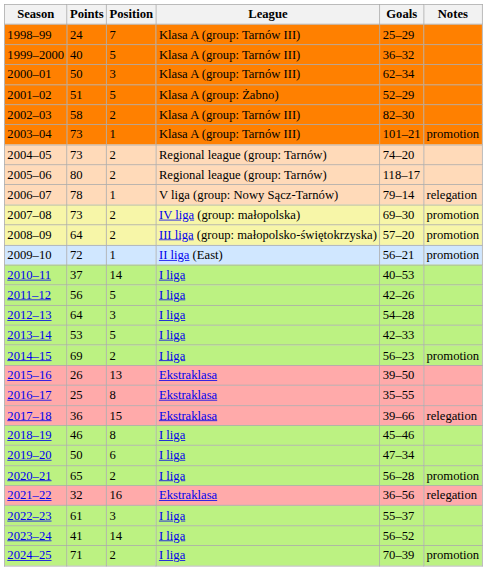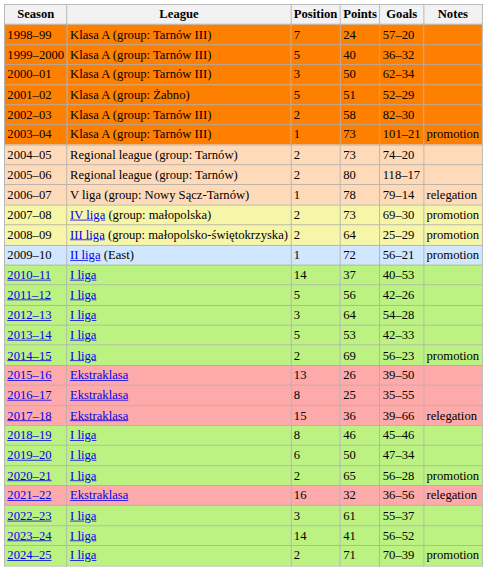 <table class="wikitable">
 <tr>
 <th>Season</th>
+<th>League</th>
+<th>Position</th>
 <th>Points</th>
-<th>Position</th>
-<th>League</th>
 <th>Goals</th>
 <th>Notes</th>
 </tr>
 <tr bgcolor=#FF8000>
 <td>1998–99</td>
+<td>Klasa A (group: Tarnów III)</td>
+<td>7</td>
 <td>24</td>
-<td>7</td>
-<td>Klasa A (group: Tarnów III)</td>
-<td>25–29</td>
+<td>57–20</td>
 <td></td>
 </tr>
 <tr bgcolor=#FF8000>
 <td>1999–2000</td>
+<td>Klasa A (group: Tarnów III)</td>
+<td>5</td>
 <td>40</td>
-<td>5</td>
-<td>Klasa A (group: Tarnów III)</td>
 <td>36–32</td>
 <td></td>
 </tr>
 <tr bgcolor=#FF8000>
 <td>2000–01</td>
+<td>Klasa A (group: Tarnów III)</td>
+<td>3</td>
 <td>50</td>
-<td>3</td>
-<td>Klasa A (group: Tarnów III)</td>
 <td>62–34</td>
 <td></td>
 </tr>
 <tr bgcolor=#FF8000>
 <td>2001–02</td>
+<td>Klasa A (group: Żabno)</td>
+<td>5</td>
 <td>51</td>
-<td>5</td>
-<td>Klasa A (group: Żabno)</td>
 <td>52–29</td>
 <td></td>
 </tr>
 <tr bgcolor=#FF8000>
 <td>2002–03</td>
+<td>Klasa A (group: Tarnów III)</td>
+<td>2</td>
 <td>58</td>
-<td>2</td>
-<td>Klasa A (group: Tarnów III)</td>
 <td>82–30</td>
 <td></td>
 </tr>
 <tr bgcolor=#FF8000>
 <td>2003–04</td>
+<td>Klasa A (group: Tarnów III)</td>
+<td>1 </td>
 <td>73</td>
-<td>1 </td>
-<td>Klasa A (group: Tarnów III)</td>
 <td>101–21</td>
 <td>promotion </td>
 </tr>
 <tr bgcolor=#FFDAB9>
 <td>2004–05</td>
+<td>Regional league (group: Tarnów)</td>
+<td>2</td>
 <td>73</td>
-<td>2</td>
-<td>Regional league (group: Tarnów)</td>
 <td>74–20</td>
 <td></td>
 </tr>
 <tr bgcolor=#FFDAB9>
 <td>2005–06</td>
+<td>Regional league (group: Tarnów)</td>
+<td>2</td>
 <td>80</td>
-<td>2</td>
-<td>Regional league (group: Tarnów)</td>
 <td>118–17</td>
 <td></td>
 </tr>
 <tr bgcolor=#FFDAB9>
 <td>2006–07</td>
+<td>V liga (group: Nowy Sącz-Tarnów)</td>
+<td>1 </td>
 <td>78</td>
-<td>1 </td>
-<td>V liga (group: Nowy Sącz-Tarnów)</td>
 <td>79–14</td>
 <td>relegation </td>
 </tr>
 <tr bgcolor=#F7F6A8>
 <td>2007–08</td>
+<td><a href='#'>IV liga</a> (group: małopolska)</td>
+<td>2</td>
 <td>73</td>
-<td>2</td>
-<td><a href='#'>IV liga</a> (group: małopolska)</td>
 <td>69–30</td>
 <td>promotion </td>
 </tr>
 <tr bgcolor=#F7F6A8>
 <td>2008–09</td>
+<td><a href='#'>III liga</a> (group: małopolsko-świętokrzyska)</td>
+<td>2</td>
 <td>64</td>
-<td>2</td>
-<td><a href='#'>III liga</a> (group: małopolsko-świętokrzyska)</td>
-<td>57–20</td>
+<td>25–29</td>
 <td>promotion </td>
 </tr>
 <tr bgcolor=#D0E7FF>
 <td>2009–10</td>
+<td><a href='#'>II liga</a> (East)</td>
+<td>1 </td>
 <td>72</td>
-<td>1 </td>
-<td><a href='#'>II liga</a> (East)</td>
 <td>56–21</td>
 <td>promotion </td>
 </tr>
 <tr bgcolor=#BCF282>
 <td><a href='#'>2010–11</a></td>
+<td><a href='#'>I liga</a></td>
+<td>14</td>
 <td>37</td>
-<td>14</td>
-<td><a href='#'>I liga</a></td>
 <td>40–53</td>
 <td></td>
 </tr>
 <tr bgcolor=#BCF282>
 <td><a href='#'>2011–12</a></td>
+<td><a href='#'>I liga</a></td>
+<td>5</td>
 <td>56</td>
-<td>5</td>
-<td><a href='#'>I liga</a></td>
 <td>42–26</td>
 <td></td>
 </tr>
 <tr bgcolor=#BCF282>
 <td><a href='#'>2012–13</a></td>
+<td><a href='#'>I liga</a></td>
+<td>3</td>
 <td>64</td>
-<td>3</td>
-<td><a href='#'>I liga</a></td>
 <td>54–28</td>
 <td></td>
 </tr>
 <tr bgcolor=#BCF282>
 <td><a href='#'>2013–14</a></td>
+<td><a href='#'>I liga</a></td>
+<td>5</td>
 <td>53</td>
-<td>5</td>
-<td><a href='#'>I liga</a></td>
 <td>42–33</td>
 <td></td>
 </tr>
 <tr bgcolor="#BCF282">
 <td><a href='#'>2014–15</a></td>
+<td><a href='#'>I liga</a></td>
+<td>2</td>
 <td>69</td>
-<td>2</td>
-<td><a href='#'>I liga</a></td>
 <td>56–23</td>
 <td>promotion </td>
 </tr>
 <tr bgcolor=#FFaaaa>
 <td><a href='#'>2015–16</a></td>
+<td><a href='#'>Ekstraklasa</a></td>
+<td>13</td>
 <td>26</td>
-<td>13</td>
-<td><a href='#'>Ekstraklasa</a></td>
 <td>39–50</td>
 <td></td>
 </tr>
 <tr bgcolor=#FFaaaa>
 <td><a href='#'>2016–17</a></td>
+<td><a href='#'>Ekstraklasa</a></td>
+<td>8</td>
 <td>25</td>
-<td>8</td>
-<td><a href='#'>Ekstraklasa</a></td>
 <td>35–55</td>
 <td></td>
 </tr>
 <tr bgcolor=#FFaaaa>
 <td><a href='#'>2017–18</a></td>
+<td><a href='#'>Ekstraklasa</a></td>
+<td>15</td>
 <td>36</td>
-<td>15</td>
-<td><a href='#'>Ekstraklasa</a></td>
 <td>39–66</td>
 <td>relegation </td>
 </tr>
 <tr bgcolor=#BCF282>
 <td><a href='#'>2018–19</a></td>
+<td><a href='#'>I liga</a></td>
+<td>8</td>
 <td>46</td>
-<td>8</td>
-<td><a href='#'>I liga</a></td>
 <td>45–46</td>
 <td></td>
 </tr>
 <tr bgcolor=#BCF282>
 <td><a href='#'>2019–20</a></td>
+<td><a href='#'>I liga</a></td>
+<td>6</td>
 <td>50</td>
-<td>6</td>
-<td><a href='#'>I liga</a></td>
 <td>47–34</td>
 <td></td>
 </tr>
 <tr bgcolor=#BCF282>
 <td><a href='#'>2020–21</a></td>
+<td><a href='#'>I liga</a></td>
+<td>2</td>
 <td>65</td>
-<td>2</td>
-<td><a href='#'>I liga</a></td>
 <td>56–28</td>
 <td>promotion </td>
 </tr>
 <tr bgcolor=#FFaaaa>
 <td><a href='#'>2021–22</a></td>
+<td><a href='#'>Ekstraklasa</a></td>
+<td>16</td>
 <td>32</td>
-<td>16</td>
-<td><a href='#'>Ekstraklasa</a></td>
 <td>36–56</td>
 <td>relegation </td>
 </tr>
 <tr bgcolor=#BCF282>
 <td><a href='#'>2022–23</a></td>
+<td><a href='#'>I liga</a></td>
+<td>3</td>
 <td>61</td>
-<td>3</td>
-<td><a href='#'>I liga</a></td>
 <td>55–37</td>
 <td></td>
 </tr>
 <tr bgcolor=#BCF282>
 <td><a href='#'>2023–24</a></td>
+<td><a href='#'>I liga</a></td>
+<td>14</td>
 <td>41</td>
-<td>14</td>
-<td><a href='#'>I liga</a></td>
 <td>56–52</td>
 <td></td>
 </tr>
 <tr bgcolor=#BCF282>
 <td><a href='#'>2024–25</a></td>
+<td><a href='#'>I liga</a></td>
+<td>2</td>
 <td>71</td>
-<td>2</td>
-<td><a href='#'>I liga</a></td>
 <td>70–39</td>
 <td>promotion </td>
 </tr>
 </table>
